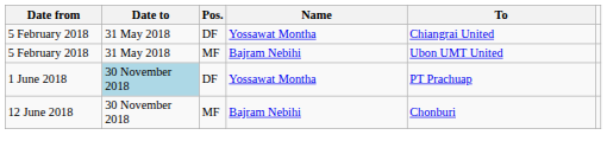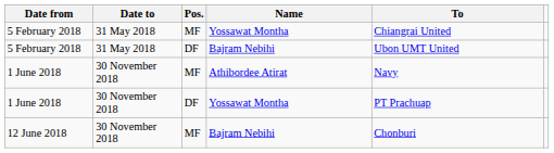 <table class="wikitable">
 <tr>
 <th width="120">Date from</th>
 <th width="120">Date to</th>
 <th>Pos.</th>
 <th width="230">Name</th>
 <th width="240">To</th>
 </tr>
 <tr>
 <td>5 February 2018</td>
 <td>31 May 2018</td>
-<td>DF</td>
+<td>MF</td>
 <td> <a href='#'>Yossawat Montha</a></td>
 <td> <a href='#'>Chiangrai United</a></td>
 <td align=center></td>
 </tr>
 <tr>
 <td>5 February 2018</td>
 <td>31 May 2018</td>
-<td>MF</td>
+<td>DF</td>
 <td> <a href='#'>Bajram Nebihi</a></td>
 <td> <a href='#'>Ubon UMT United</a></td>
 <td align=center></td>
 </tr>
 <tr>
 <td>1 June 2018</td>
-<td style="background: lightblue;">30 November 2018</td>
+<td>30 November 2018</td>
+<td>MF</td>
+<td> <a href='#'>Athibordee Atirat</a></td>
+<td> <a href='#'>Navy</a></td>
+<td align=center></td>
+</tr>
+<tr>
+<td>1 June 2018</td>
+<td>30 November 2018</td>
 <td>DF</td>
 <td> <a href='#'>Yossawat Montha</a></td>
 <td> <a href='#'>PT Prachuap</a></td>
 <td align=center></td>
 </tr>
 <tr>
 <td>12 June 2018</td>
 <td>30 November 2018</td>
 <td>MF</td>
 <td> <a href='#'>Bajram Nebihi</a></td>
 <td> <a href='#'>Chonburi</a></td>
 <td align=center></td>
 </tr>
 </table>
